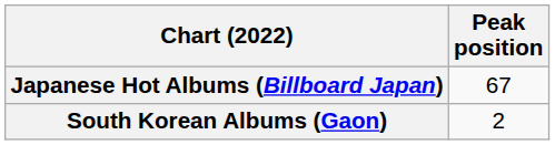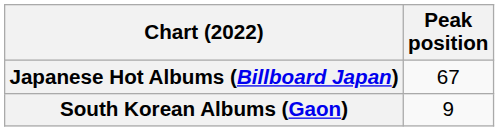 <table class="wikitable sortable plainrowheaders" style="text-align:center">
 <tr>
 <th scope="col">Chart (2022)</th>
 <th scope="col">Peak<br>position</th>
 </tr>
 <tr>
 <th scope="row">Japanese Hot Albums (<em><a href='#'>Billboard Japan</a></em>)</th>
 <td>67</td>
 </tr>
 <tr>
 <th scope="row">South Korean Albums (<a href='#'>Gaon</a>)</th>
-<td>2</td>
+<td>9</td>
 </tr>
 </table>
